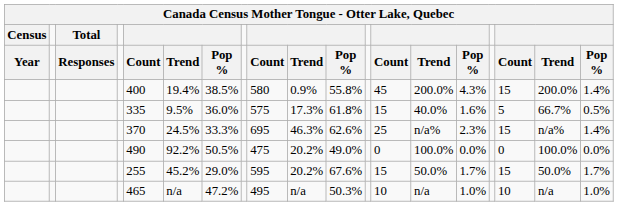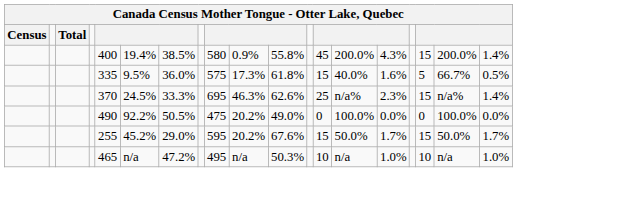 <table class="wikitable">
 <tr>
 <th colspan="19">Canada Census Mother Tongue - Otter Lake, Quebec</th>
 </tr>
 <tr>
 <th>Census</th>
 <td></td>
 <th>Total</th>
 <td colspan="1"></td>
 <th colspan="3"></th>
 <td colspan="1"></td>
 <th colspan="3"></th>
 <td colspan="1"></td>
 <th colspan="3"></th>
 <td colspan="1"></td>
 <th colspan="3"></th>
-</tr>
-<tr>
-<th>Year</th>
-<td></td>
-<th>Responses</th>
-<td></td>
-<th>Count</th>
-<th>Trend</th>
-<th>Pop %</th>
-<td></td>
-<th>Count</th>
-<th>Trend</th>
-<th>Pop %</th>
-<td></td>
-<th>Count</th>
-<th>Trend</th>
-<th>Pop %</th>
-<td></td>
-<th>Count</th>
-<th>Trend</th>
-<th>Pop %</th>
 </tr>
 <tr>
 <td></td>
 <td></td>
 <td></td>
 <td></td>
 <td>400</td>
 <td> 19.4%</td>
 <td>38.5%</td>
 <td></td>
 <td>580</td>
 <td> 0.9%</td>
 <td>55.8%</td>
 <td></td>
 <td>45</td>
 <td> 200.0%</td>
 <td>4.3%</td>
 <td></td>
 <td>15</td>
 <td> 200.0%</td>
 <td>1.4%</td>
 </tr>
 <tr>
 <td></td>
 <td></td>
 <td></td>
 <td></td>
 <td>335</td>
 <td> 9.5%</td>
 <td>36.0%</td>
 <td></td>
 <td>575</td>
 <td> 17.3%</td>
 <td>61.8%</td>
 <td></td>
 <td>15</td>
 <td> 40.0%</td>
 <td>1.6%</td>
 <td></td>
 <td>5</td>
 <td> 66.7%</td>
 <td>0.5%</td>
 </tr>
 <tr>
 <td></td>
 <td></td>
 <td></td>
 <td></td>
 <td>370</td>
 <td> 24.5%</td>
 <td>33.3%</td>
 <td></td>
 <td>695</td>
 <td> 46.3%</td>
 <td>62.6%</td>
 <td></td>
 <td>25</td>
 <td> n/a%</td>
 <td>2.3%</td>
 <td></td>
 <td>15</td>
 <td> n/a%</td>
 <td>1.4%</td>
 </tr>
 <tr>
 <td></td>
 <td></td>
 <td></td>
 <td></td>
 <td>490</td>
 <td> 92.2%</td>
 <td>50.5%</td>
 <td></td>
 <td>475</td>
 <td> 20.2%</td>
 <td>49.0%</td>
 <td></td>
 <td>0</td>
 <td> 100.0%</td>
 <td>0.0%</td>
 <td></td>
 <td>0</td>
 <td> 100.0%</td>
 <td>0.0%</td>
 </tr>
 <tr>
 <td></td>
 <td></td>
 <td></td>
 <td></td>
 <td>255</td>
 <td> 45.2%</td>
 <td>29.0%</td>
 <td></td>
 <td>595</td>
 <td> 20.2%</td>
 <td>67.6%</td>
 <td></td>
 <td>15</td>
 <td> 50.0%</td>
 <td>1.7%</td>
 <td></td>
 <td>15</td>
 <td> 50.0%</td>
 <td>1.7%</td>
 </tr>
 <tr>
 <td></td>
 <td></td>
 <td></td>
 <td></td>
 <td>465</td>
 <td>n/a</td>
 <td>47.2%</td>
 <td></td>
 <td>495</td>
 <td>n/a</td>
 <td>50.3%</td>
 <td></td>
 <td>10</td>
 <td>n/a</td>
 <td>1.0%</td>
 <td></td>
 <td>10</td>
 <td>n/a</td>
 <td>1.0%</td>
 </tr>
 </table>
